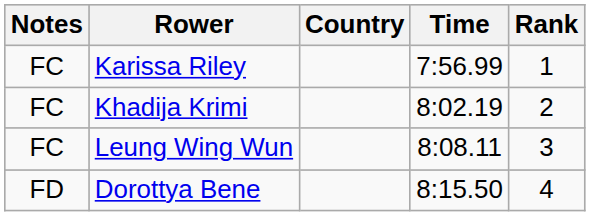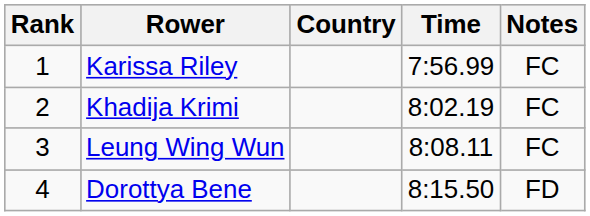 <table class="wikitable" style="text-align:center">
 <tr>
-<th>Notes</th>
+<th>Rank</th>
 <th>Rower</th>
 <th>Country</th>
 <th>Time</th>
-<th>Rank</th>
+<th>Notes</th>
 </tr>
 <tr>
-<td>FC</td>
+<td>1</td>
 <td align="left"><a href='#'>Karissa Riley</a></td>
 <td align="left"></td>
 <td>7:56.99</td>
-<td>1</td>
+<td>FC</td>
 </tr>
 <tr>
-<td>FC</td>
+<td>2</td>
 <td align="left"><a href='#'>Khadija Krimi</a></td>
 <td align="left"></td>
 <td>8:02.19</td>
-<td>2</td>
+<td>FC</td>
 </tr>
 <tr>
-<td>FC</td>
+<td>3</td>
 <td align="left"><a href='#'>Leung Wing Wun</a></td>
 <td align="left"></td>
 <td>8:08.11</td>
-<td>3</td>
+<td>FC</td>
 </tr>
 <tr>
-<td>FD</td>
+<td>4</td>
 <td align="left"><a href='#'>Dorottya Bene</a></td>
 <td align="left"></td>
 <td>8:15.50</td>
-<td>4</td>
+<td>FD</td>
 </tr>
 </table>
